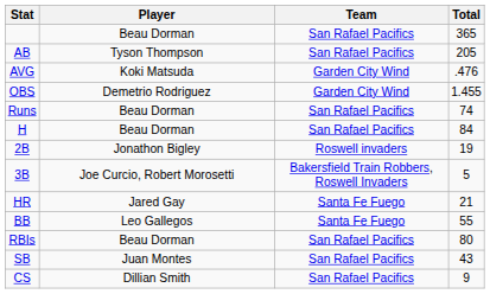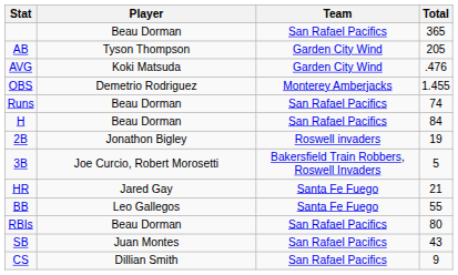 <table class="wikitable" style="width:50%; text-align:center;">
 <tr>
 <th style="width:5%;">Stat</th>
 <th style="width:55%;">Player</th>
 <th style="width:55%;">Team</th>
 <th style="width:5%;">Total</th>
 </tr>
 <tr>
 <td></td>
 <td>Beau Dorman</td>
 <td><a href='#'>San Rafael Pacifics</a></td>
 <td>365</td>
 </tr>
 <tr>
 <td><a href='#'>AB</a></td>
 <td>Tyson Thompson</td>
-<td><a href='#'>San Rafael Pacifics</a></td>
+<td><a href='#'>Garden City Wind</a></td>
 <td>205</td>
 </tr>
 <tr>
 <td><a href='#'>AVG</a></td>
 <td>Koki Matsuda</td>
 <td><a href='#'>Garden City Wind</a></td>
 <td>.476</td>
 </tr>
 <tr>
 <td><a href='#'>OBS</a></td>
 <td>Demetrio Rodriguez</td>
-<td><a href='#'>Garden City Wind</a></td>
+<td><a href='#'>Monterey Amberjacks</a></td>
 <td>1.455</td>
 </tr>
 <tr>
 <td><a href='#'>Runs</a></td>
 <td>Beau Dorman</td>
 <td><a href='#'>San Rafael Pacifics</a></td>
 <td>74</td>
 </tr>
 <tr>
 <td><a href='#'>H</a></td>
 <td>Beau Dorman</td>
 <td><a href='#'>San Rafael Pacifics</a></td>
 <td>84</td>
 </tr>
 <tr>
 <td><a href='#'>2B</a></td>
 <td>Jonathon Bigley</td>
 <td><a href='#'>Roswell invaders</a></td>
 <td>19</td>
 </tr>
 <tr>
 <td><a href='#'>3B</a></td>
 <td>Joe Curcio, Robert Morosetti</td>
 <td><a href='#'>Bakersfield Train Robbers</a>, <a href='#'>Roswell Invaders</a></td>
 <td>5</td>
 </tr>
 <tr>
 <td><a href='#'>HR</a></td>
 <td>Jared Gay</td>
 <td><a href='#'>Santa Fe Fuego</a></td>
 <td>21</td>
 </tr>
 <tr>
 <td><a href='#'>BB</a></td>
 <td>Leo Gallegos</td>
 <td><a href='#'>Santa Fe Fuego</a></td>
 <td>55</td>
 </tr>
 <tr>
 <td><a href='#'>RBIs</a></td>
 <td>Beau Dorman</td>
 <td><a href='#'>San Rafael Pacifics</a></td>
 <td>80</td>
 </tr>
 <tr>
 <td><a href='#'>SB</a></td>
 <td>Juan Montes</td>
 <td><a href='#'>San Rafael Pacifics</a></td>
 <td>43</td>
 </tr>
 <tr>
 <td><a href='#'>CS</a></td>
 <td>Dillian Smith</td>
 <td><a href='#'>San Rafael Pacifics</a></td>
 <td>9</td>
 </tr>
 </table>
